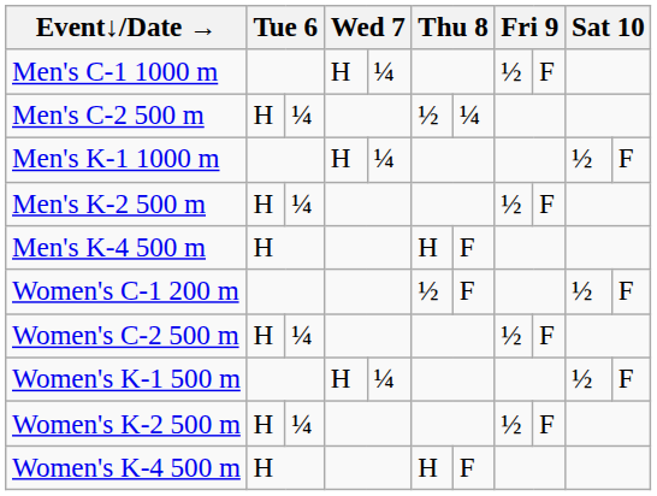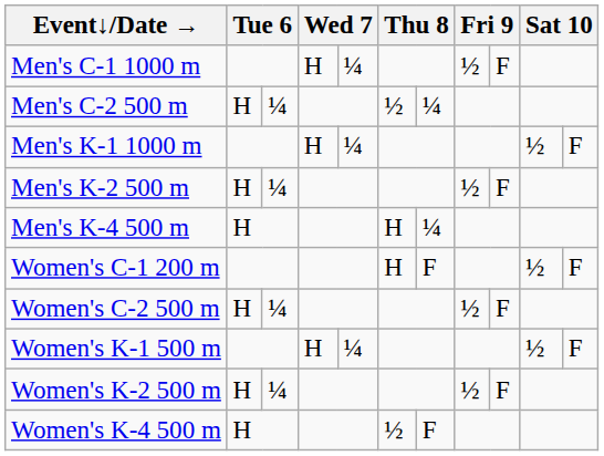 <table class="wikitable olympic-schedule canoeing-2024">
 <tr>
 <th>Event↓/Date →</th>
 <th colspan="2">Tue 6</th>
 <th colspan="2">Wed 7</th>
 <th colspan="2">Thu 8</th>
 <th colspan="2">Fri 9</th>
 <th colspan="2">Sat 10</th>
 </tr>
 <tr>
 <td class="event"><a href='#'>Men's C-1 1000 m</a></td>
 <td colspan=2></td>
 <td class="heats">H</td>
 <td class="quarterfinals">¼</td>
 <td colspan=2></td>
 <td class="semifinals">½</td>
 <td class="final">F</td>
 <td colspan=2></td>
 </tr>
 <tr>
 <td class="event"><a href='#'>Men's C-2 500 m</a></td>
 <td class="heats">H</td>
 <td class="quarterfinals">¼</td>
 <td colspan=2></td>
 <td class="semifinals">½</td>
 <td class="quarterfinals">¼</td>
 <td colspan=2></td>
 <td colspan=2></td>
 </tr>
 <tr>
 <td class="event"><a href='#'>Men's K-1 1000 m</a></td>
 <td colspan=2></td>
 <td class="heats">H</td>
 <td class="quarterfinals">¼</td>
 <td colspan=2></td>
 <td colspan=2></td>
 <td class="semifinals">½</td>
 <td class="final">F</td>
 </tr>
 <tr>
 <td class="event"><a href='#'>Men's K-2 500 m</a></td>
 <td class="heats">H</td>
 <td class="quarterfinals">¼</td>
 <td colspan=2></td>
 <td colspan=2></td>
 <td class="semifinals">½</td>
 <td class="final">F</td>
 <td colspan=2></td>
 </tr>
 <tr>
 <td class="event"><a href='#'>Men's K-4 500 m</a></td>
 <td colspan=2 class="heats">H</td>
 <td colspan=2></td>
 <td class="heats">H</td>
-<td class="final">F</td>
+<td class="quarterfinals">¼</td>
 <td colspan=2></td>
 <td colspan=2></td>
 </tr>
 <tr>
 <td class="event"><a href='#'>Women's C-1 200 m</a></td>
 <td colspan=2></td>
 <td colspan=2></td>
-<td class="semifinals">½</td>
+<td class="heats">H</td>
 <td class="final">F</td>
 <td colspan=2></td>
 <td class="semifinals">½</td>
 <td class="final">F</td>
 </tr>
 <tr>
 <td class="event"><a href='#'>Women's C-2 500 m</a></td>
 <td class="heats">H</td>
 <td class="quarterfinals">¼</td>
 <td colspan=2></td>
 <td colspan=2></td>
 <td class="semifinals">½</td>
 <td class="final">F</td>
 <td colspan=2></td>
 </tr>
 <tr>
 <td class="event"><a href='#'>Women's K-1 500 m</a></td>
 <td colspan=2></td>
 <td class="heats">H</td>
 <td class="quarterfinals">¼</td>
 <td colspan=2></td>
 <td colspan=2></td>
 <td class="semifinals">½</td>
 <td class="final">F</td>
 </tr>
 <tr>
 <td class="event"><a href='#'>Women's K-2 500 m</a></td>
 <td class="heats">H</td>
 <td class="quarterfinals">¼</td>
 <td colspan=2></td>
 <td colspan=2></td>
 <td class="semifinals">½</td>
 <td class="final">F</td>
 <td colspan=2></td>
 </tr>
 <tr>
 <td class="event"><a href='#'>Women's K-4 500 m</a></td>
 <td colspan=2 class="heats">H</td>
 <td colspan=2></td>
-<td class="heats">H</td>
+<td class="semifinals">½</td>
 <td class="final">F</td>
 <td colspan=2></td>
 <td colspan=2></td>
 </tr>
 </table>
